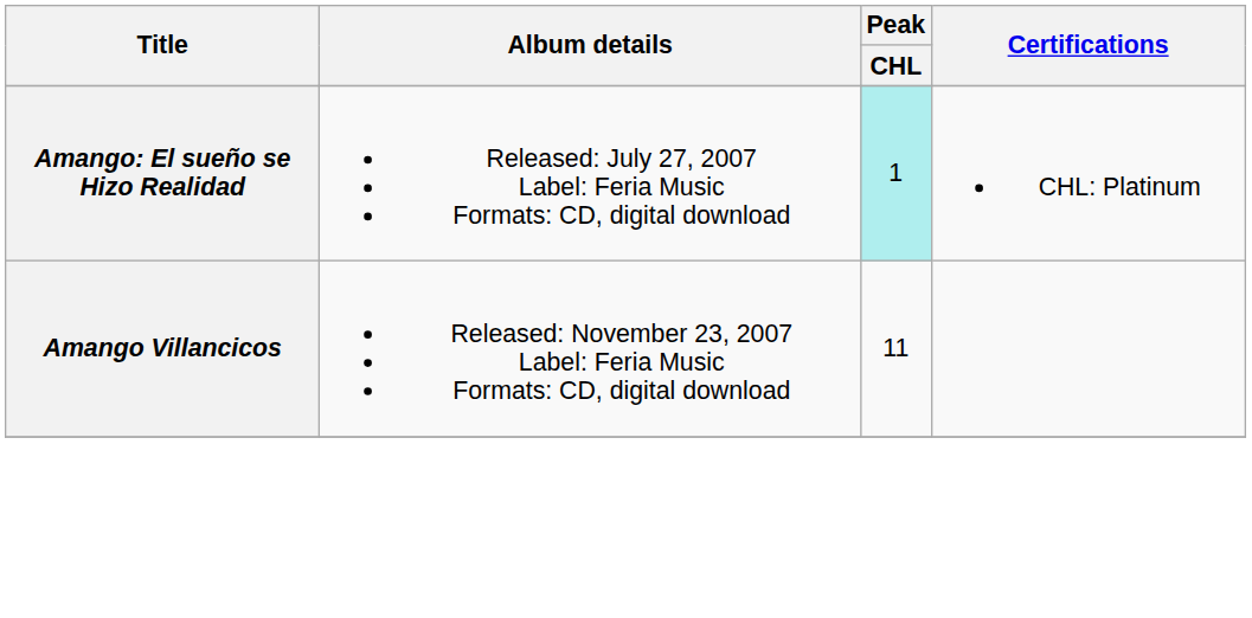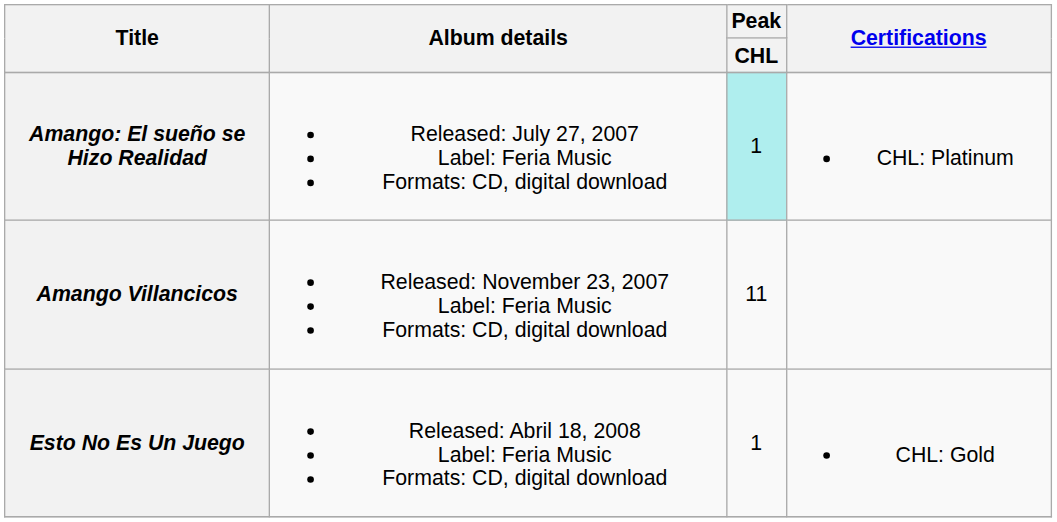 <table class="wikitable plainrowheaders" style="text-align:center;">
 <tr>
 <th rowspan="2" scope="col" style="width:12em;">Title</th>
 <th rowspan="2" scope="col" style="width:21em;">Album details</th>
 <th>Peak</th>
 <th rowspan="2" scope="col" style="width:12em;"><a href='#'>Certifications</a></th>
 </tr>
 <tr>
 <th>CHL</th>
 </tr>
 <tr e="col" style="width:3em;font-size:90%;" | >
 </tr>
 <tr>
 <th scope="row"><em>Amango: El sueño se Hizo Realidad</em></th>
 <td><br><ul><li>Released: July 27, 2007</li><li>Label: Feria Music</li><li>Formats: CD, digital download</li></ul></td>
 <td style="background: paleturquoise;">1</td>
 <td><br><ul><li>CHL: Platinum</li></ul></td>
 </tr>
 <tr>
 <th scope="row"><em>Amango Villancicos</em></th>
 <td><br><ul><li>Released: November 23, 2007</li><li>Label: Feria Music</li><li>Formats: CD, digital download</li></ul></td>
 <td>11</td>
 <td></td>
 </tr>
 <tr>
+<th scope="row"><em>Esto No Es Un Juego</em></th>
+<td><br><ul><li>Released: Abril 18, 2008</li><li>Label: Feria Music</li><li>Formats: CD, digital download</li></ul></td>
+<td>1</td>
+<td><br><ul><li>CHL: Gold</li></ul></td>
+</tr>
+<tr>
 </tr>
 </table>
